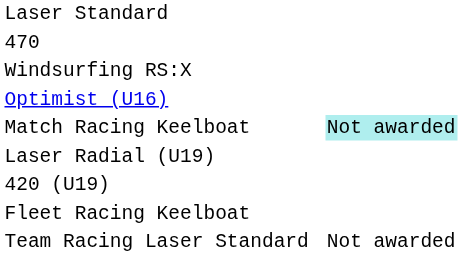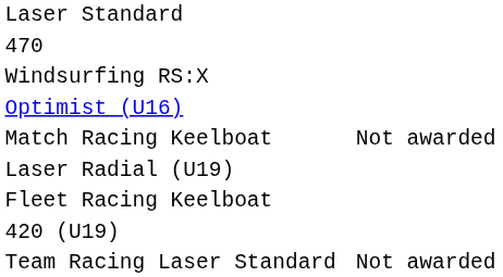 <table>
 <tr>
 <td>Laser Standard<br></td>
 <td></td>
 <td></td>
 <td></td>
 </tr>
 <tr>
 <td>470<br></td>
 <td> </td>
 <td> </td>
 <td> </td>
 </tr>
 <tr>
 <td>Windsurfing RS:X<br></td>
 <td></td>
 <td></td>
 <td></td>
 </tr>
 <tr>
 <td><a href='#'>Optimist (U16)</a><br></td>
 <td></td>
 <td></td>
 <td></td>
 </tr>
 <tr>
 <td>Match Racing Keelboat<br></td>
 <td> </td>
 <td> </td>
-<td style="background: paleturquoise;">Not awarded</td>
+<td>Not awarded</td>
 </tr>
 <tr>
 <td>Laser Radial (U19)<br></td>
 <td></td>
 <td></td>
 <td></td>
 </tr>
 <tr>
-<td>420 (U19)<br></td>
+<td>Fleet Racing Keelboat<br></td>
 <td> </td>
 <td> </td>
 <td> </td>
 </tr>
 <tr>
-<td>Fleet Racing Keelboat<br></td>
+<td>420 (U19)<br></td>
 <td> </td>
 <td> </td>
 <td> </td>
 </tr>
 <tr>
 <td>Team Racing Laser Standard<br></td>
 <td> </td>
 <td> </td>
 <td>Not awarded</td>
 </tr>
 </table>
